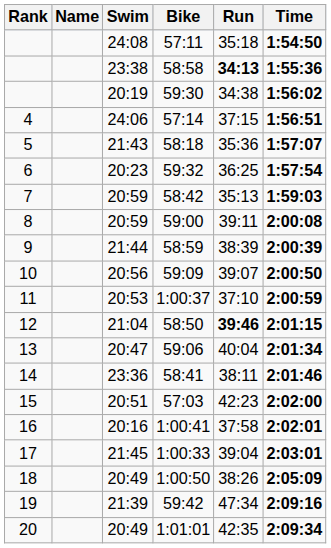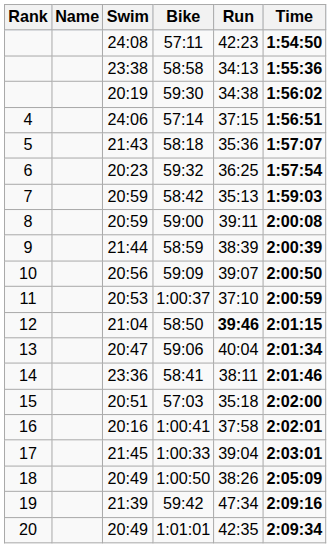 <table class="wikitable sortable" style=" text-align:center;">
 <tr bgcolor="lightsteelblue">
 <th>Rank</th>
 <th>Name</th>
 <th>Swim</th>
 <th>Bike</th>
 <th>Run</th>
 <th>Time</th>
 </tr>
 <tr>
 <td></td>
 <td align="left"></td>
 <td>24:08</td>
 <td>57:11</td>
-<td>35:18</td>
+<td>42:23</td>
 <td><strong>1:54:50</strong></td>
 </tr>
 <tr>
 <td></td>
 <td align="left"></td>
 <td>23:38</td>
 <td>58:58</td>
-<td><strong>34:13</strong></td>
+<td>34:13</td>
 <td><strong>1:55:36</strong></td>
 </tr>
 <tr>
 <td></td>
 <td align="left"></td>
 <td>20:19</td>
 <td>59:30</td>
 <td>34:38</td>
 <td><strong>1:56:02</strong></td>
 </tr>
 <tr>
 <td>4</td>
 <td align="left"></td>
 <td>24:06</td>
 <td>57:14</td>
 <td>37:15</td>
 <td><strong>1:56:51</strong></td>
 </tr>
 <tr>
 <td>5</td>
 <td align="left"></td>
 <td>21:43</td>
 <td>58:18</td>
 <td>35:36</td>
 <td><strong>1:57:07</strong></td>
 </tr>
 <tr>
 <td>6</td>
 <td align="left"></td>
 <td>20:23</td>
 <td>59:32</td>
 <td>36:25</td>
 <td><strong>1:57:54</strong></td>
 </tr>
 <tr>
 <td>7</td>
 <td align="left"></td>
 <td>20:59</td>
 <td>58:42</td>
 <td>35:13</td>
 <td><strong>1:59:03</strong></td>
 </tr>
 <tr>
 <td>8</td>
 <td align="left"></td>
 <td>20:59</td>
 <td>59:00</td>
 <td>39:11</td>
 <td><strong>2:00:08</strong></td>
 </tr>
 <tr>
 <td>9</td>
 <td align="left"></td>
 <td>21:44</td>
 <td>58:59</td>
 <td>38:39</td>
 <td><strong>2:00:39</strong></td>
 </tr>
 <tr>
 <td>10</td>
 <td align="left"></td>
 <td>20:56</td>
 <td>59:09</td>
 <td>39:07</td>
 <td><strong>2:00:50</strong></td>
 </tr>
 <tr>
 <td>11</td>
 <td align="left"></td>
 <td>20:53</td>
 <td>1:00:37</td>
 <td>37:10</td>
 <td><strong>2:00:59</strong></td>
 </tr>
 <tr>
 <td>12</td>
 <td align="left"></td>
 <td>21:04</td>
 <td>58:50</td>
 <td><strong>39:46</strong></td>
 <td><strong>2:01:15</strong></td>
 </tr>
 <tr>
 <td>13</td>
 <td align="left"></td>
 <td>20:47</td>
 <td>59:06</td>
 <td>40:04</td>
 <td><strong>2:01:34</strong></td>
 </tr>
 <tr>
 <td>14</td>
 <td align="left"></td>
 <td>23:36</td>
 <td>58:41</td>
 <td>38:11</td>
 <td><strong>2:01:46</strong></td>
 </tr>
 <tr>
 <td>15</td>
 <td align="left"></td>
 <td>20:51</td>
 <td>57:03</td>
-<td>42:23</td>
+<td>35:18</td>
 <td><strong>2:02:00</strong></td>
 </tr>
 <tr>
 <td>16</td>
 <td align="left"></td>
 <td>20:16</td>
 <td>1:00:41</td>
 <td>37:58</td>
 <td><strong>2:02:01</strong></td>
 </tr>
 <tr>
 <td>17</td>
 <td align="left"></td>
 <td>21:45</td>
 <td>1:00:33</td>
 <td>39:04</td>
 <td><strong>2:03:01</strong></td>
 </tr>
 <tr>
 <td>18</td>
 <td align="left"></td>
 <td>20:49</td>
 <td>1:00:50</td>
 <td>38:26</td>
 <td><strong>2:05:09</strong></td>
 </tr>
 <tr>
 <td>19</td>
 <td align="left"></td>
 <td>21:39</td>
 <td>59:42</td>
 <td>47:34</td>
 <td><strong>2:09:16</strong></td>
 </tr>
 <tr>
 <td>20</td>
 <td align="left"></td>
 <td>20:49</td>
 <td>1:01:01</td>
 <td>42:35</td>
 <td><strong>2:09:34</strong></td>
 </tr>
 </table>
